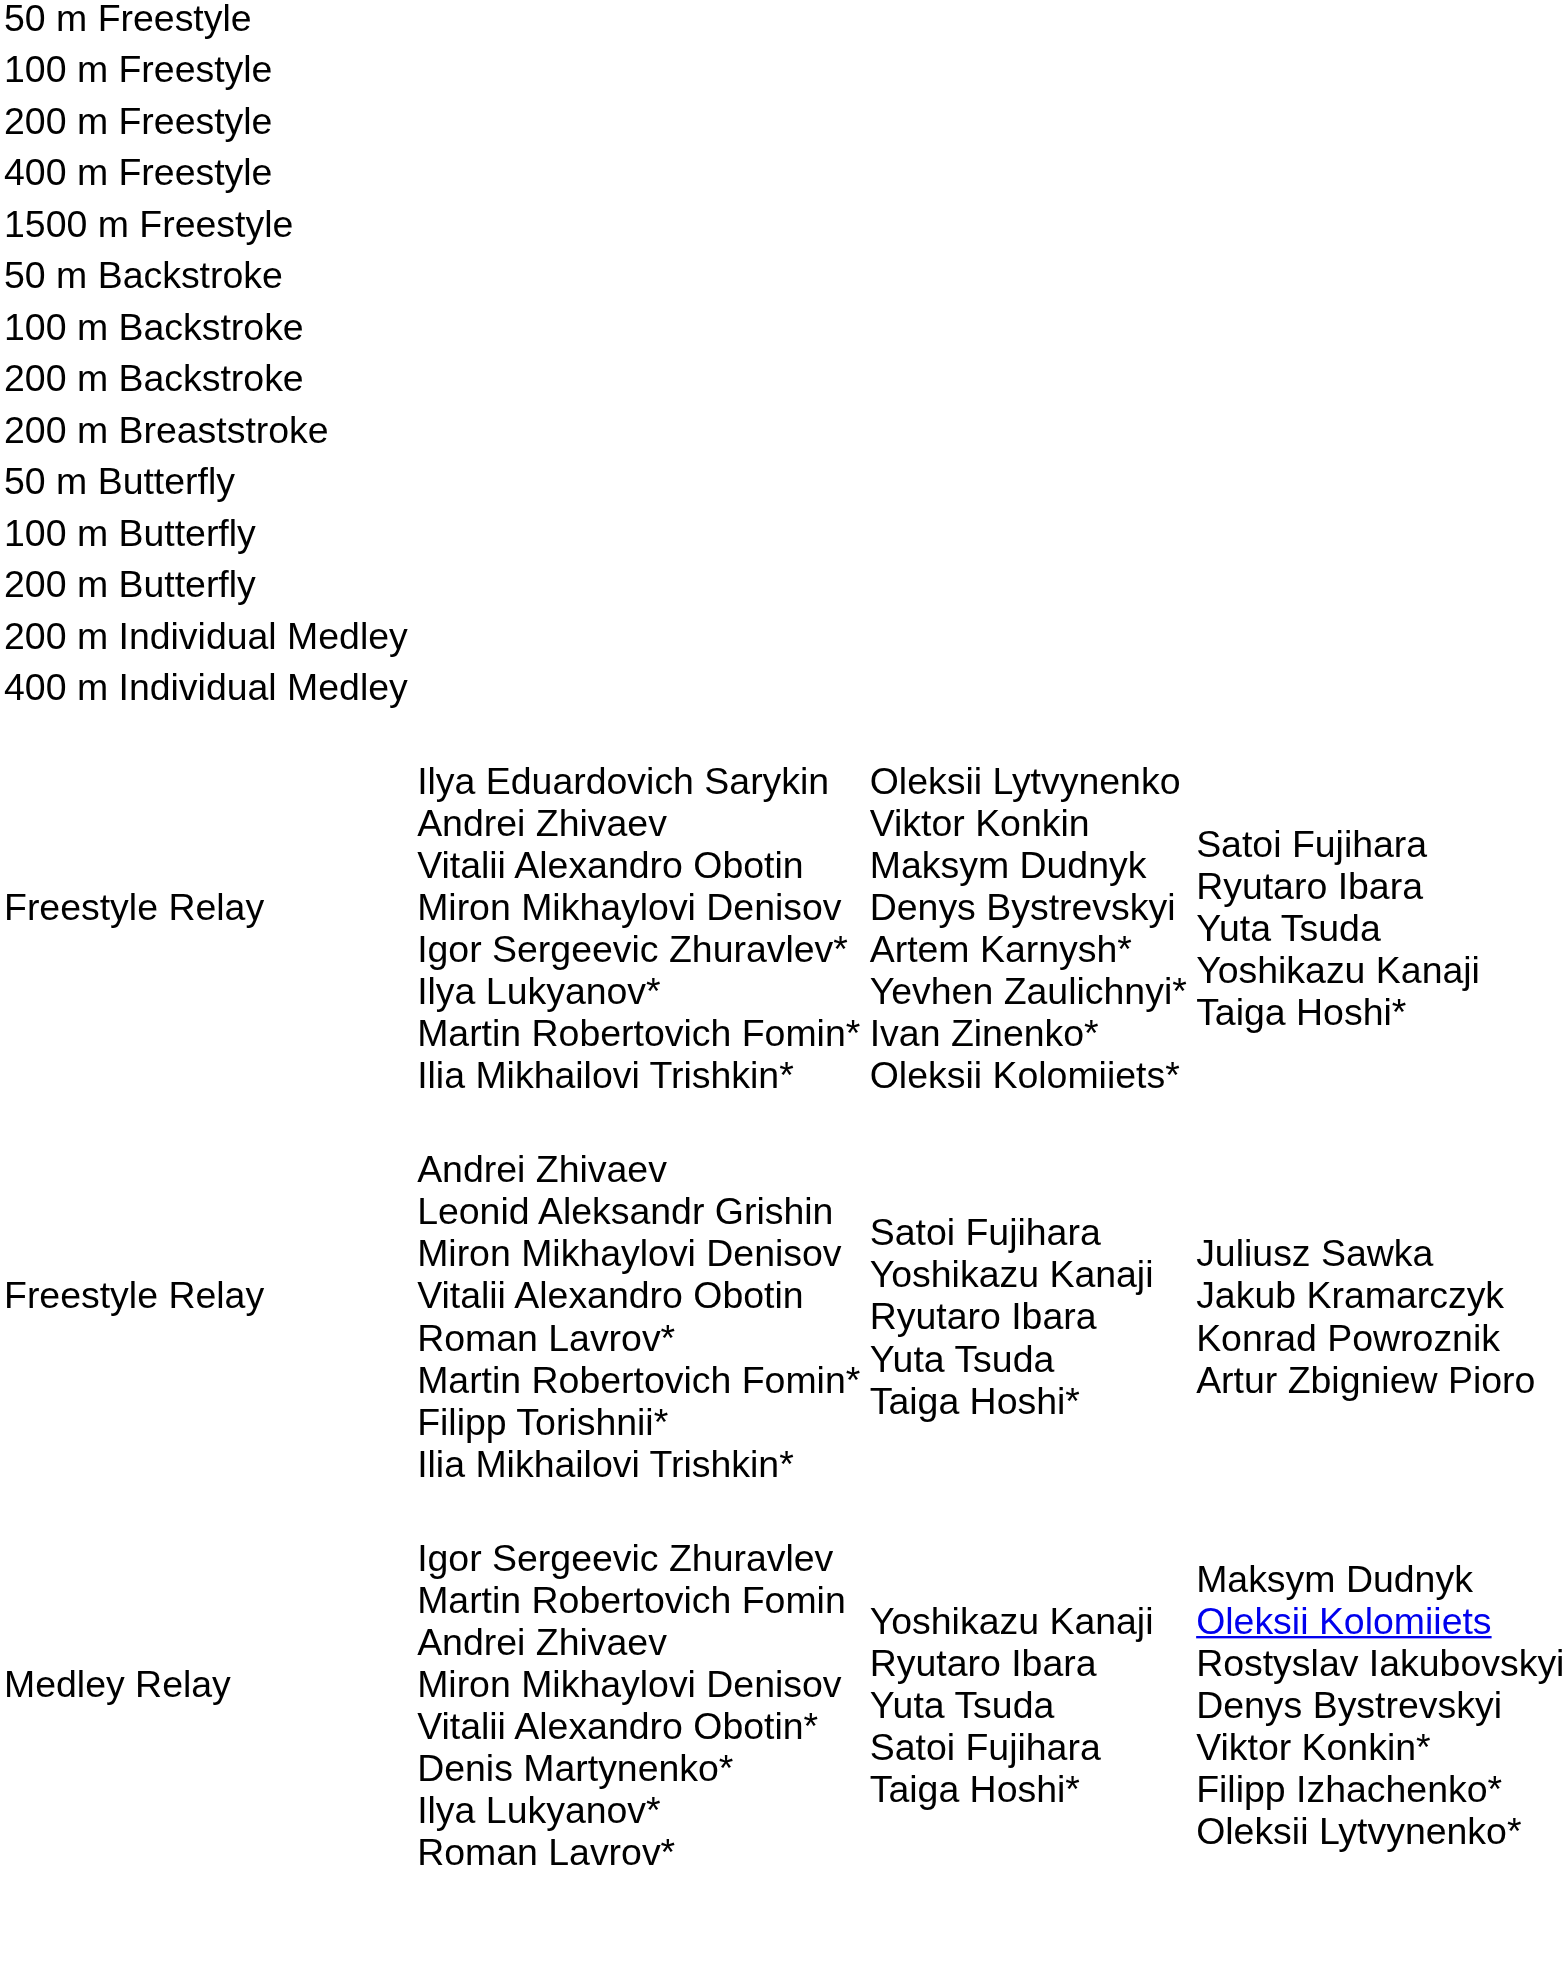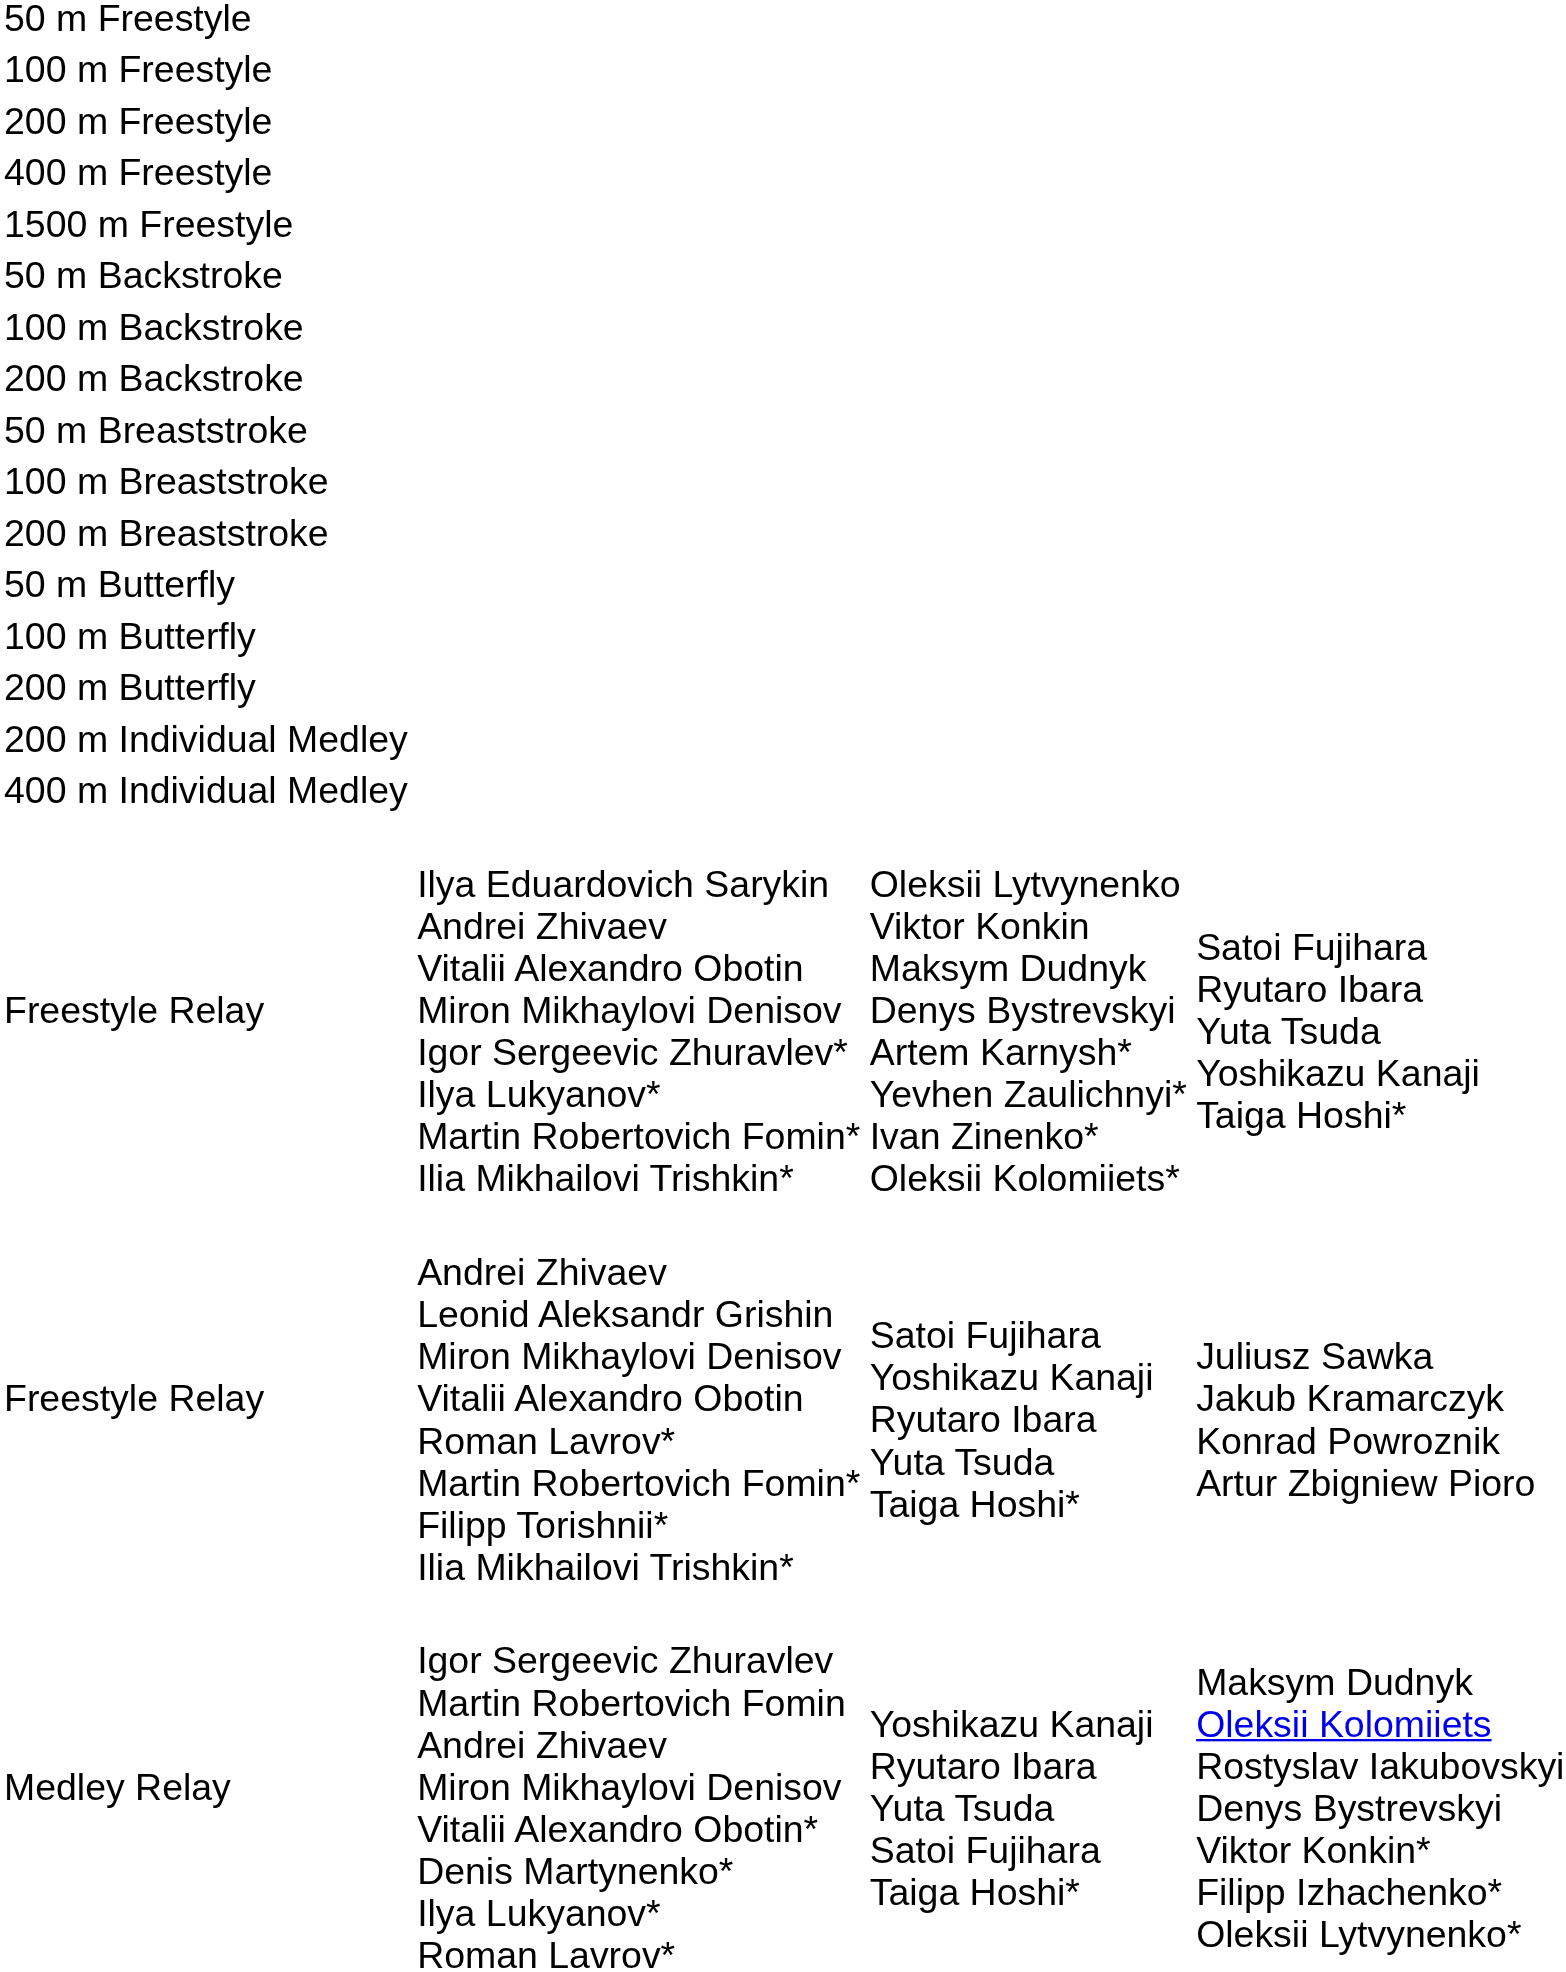 <table>
 <tr>
 <td>50 m Freestyle</td>
 <td></td>
 <td></td>
 <td></td>
 </tr>
 <tr>
 <td>100 m Freestyle</td>
 <td></td>
 <td></td>
 <td></td>
 </tr>
 <tr>
 <td>200 m Freestyle</td>
 <td></td>
 <td></td>
 <td></td>
 </tr>
 <tr>
 <td>400 m Freestyle</td>
 <td></td>
 <td></td>
 <td></td>
 </tr>
 <tr>
 <td>1500 m Freestyle</td>
 <td></td>
 <td></td>
 <td></td>
 </tr>
 <tr>
 <td>50 m Backstroke</td>
 <td></td>
 <td></td>
 <td></td>
 </tr>
 <tr>
 <td>100 m Backstroke</td>
 <td></td>
 <td></td>
 <td></td>
 </tr>
 <tr>
 <td>200 m Backstroke</td>
+<td></td>
+<td></td>
+<td></td>
+</tr>
+<tr>
+<td>50 m Breaststroke</td>
+<td></td>
+<td></td>
+<td></td>
+</tr>
+<tr>
+<td>100 m Breaststroke</td>
 <td></td>
 <td></td>
 <td></td>
 </tr>
 <tr>
 <td>200 m Breaststroke</td>
 <td></td>
 <td></td>
 <td></td>
 </tr>
 <tr>
 <td>50 m Butterfly</td>
 <td></td>
 <td></td>
 <td></td>
 </tr>
 <tr>
 <td>100 m Butterfly</td>
 <td></td>
 <td></td>
 <td></td>
 </tr>
 <tr>
 <td>200 m Butterfly</td>
 <td></td>
 <td></td>
 <td></td>
 </tr>
 <tr>
 <td>200 m Individual Medley</td>
 <td></td>
 <td></td>
 <td></td>
 </tr>
 <tr>
 <td>400 m Individual Medley</td>
 <td></td>
 <td></td>
 <td></td>
 </tr>
 <tr>
 <td> Freestyle Relay</td>
 <td><br>Ilya Eduardovich Sarykin<br>Andrei Zhivaev<br>Vitalii Alexandro Obotin<br>Miron Mikhaylovi Denisov<br>Igor Sergeevic Zhuravlev*<br>Ilya Lukyanov*<br>Martin Robertovich Fomin*<br>Ilia Mikhailovi Trishkin*</td>
 <td><br>Oleksii Lytvynenko<br>Viktor Konkin<br>Maksym Dudnyk<br>Denys Bystrevskyi<br>Artem Karnysh*<br>Yevhen Zaulichnyi*<br>Ivan Zinenko*<br>Oleksii Kolomiiets*</td>
 <td><br>Satoi Fujihara<br>Ryutaro Ibara<br>Yuta Tsuda<br>Yoshikazu Kanaji<br>Taiga Hoshi*</td>
 </tr>
 <tr>
 <td> Freestyle Relay</td>
 <td><br>Andrei Zhivaev<br>Leonid Aleksandr Grishin<br>Miron Mikhaylovi Denisov<br>Vitalii Alexandro Obotin<br>Roman Lavrov*<br>Martin Robertovich Fomin*<br>Filipp Torishnii*<br>Ilia Mikhailovi Trishkin*</td>
 <td><br>Satoi Fujihara<br>Yoshikazu Kanaji<br>Ryutaro Ibara<br>Yuta Tsuda<br>Taiga Hoshi*</td>
 <td><br>Juliusz Sawka<br>Jakub Kramarczyk<br>Konrad Powroznik<br>Artur Zbigniew Pioro</td>
 </tr>
 <tr>
 <td> Medley Relay</td>
 <td><br>Igor Sergeevic Zhuravlev<br>Martin Robertovich Fomin<br>Andrei Zhivaev<br>Miron Mikhaylovi Denisov<br>Vitalii Alexandro Obotin*<br>Denis Martynenko*<br>Ilya Lukyanov*<br>Roman Lavrov*</td>
 <td><br>Yoshikazu Kanaji<br>Ryutaro Ibara<br>Yuta Tsuda<br>Satoi Fujihara<br>Taiga Hoshi*</td>
 <td><br>Maksym Dudnyk<br><a href='#'>Oleksii Kolomiiets</a><br>Rostyslav Iakubovskyi<br>Denys Bystrevskyi<br>Viktor Konkin*<br>Filipp Izhachenko*<br>Oleksii Lytvynenko*</td>
 </tr>
 </table>
